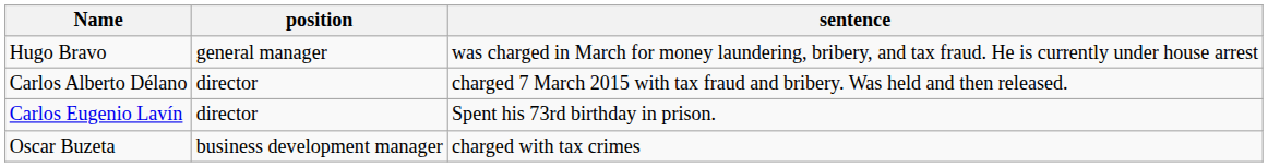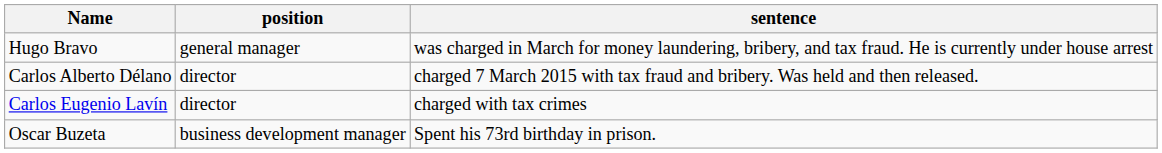 <table class="wikitable">
 <tr>
 <th>Name</th>
 <th>position</th>
 <th>sentence</th>
 </tr>
 <tr>
 <td>Hugo Bravo</td>
 <td>general manager</td>
 <td>was charged in March for money laundering, bribery, and tax fraud.  He is currently under house arrest</td>
 </tr>
 <tr>
 <td>Carlos Alberto Délano</td>
 <td>director</td>
 <td>charged 7 March 2015 with tax fraud and bribery.  Was held and then released.</td>
 </tr>
 <tr>
 <td><a href='#'>Carlos Eugenio Lavín</a></td>
 <td>director</td>
-<td>Spent his 73rd birthday in prison.</td>
+<td>charged with tax crimes</td>
 </tr>
 <tr>
 <td>Oscar Buzeta</td>
 <td>business development manager</td>
-<td>charged with tax crimes</td>
+<td>Spent his 73rd birthday in prison.</td>
 </tr>
 </table>
